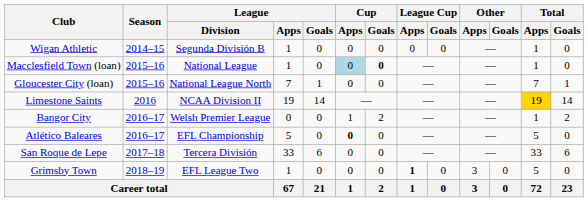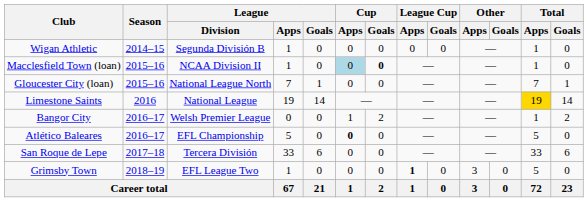 <table class="wikitable" style="text-align:center;">
 <tr>
 <th rowspan="2">Club</th>
 <th rowspan="2">Season</th>
 <th colspan="3">League</th>
 <th colspan="2">Cup</th>
 <th colspan="2">League Cup</th>
 <th colspan="2">Other</th>
 <th colspan="2">Total</th>
 </tr>
 <tr>
 <th>Division</th>
 <th>Apps</th>
 <th>Goals</th>
 <th>Apps</th>
 <th>Goals</th>
 <th>Apps</th>
 <th>Goals</th>
 <th>Apps</th>
 <th>Goals</th>
 <th>Apps</th>
 <th>Goals</th>
 </tr>
 <tr>
 <td><a href='#'>Wigan Athletic</a></td>
 <td><a href='#'>2014–15</a></td>
 <td><a href='#'>Segunda División B</a></td>
 <td>1</td>
 <td>0</td>
 <td>0</td>
 <td>0</td>
 <td>0</td>
 <td>0</td>
 <td colspan=2>—</td>
 <td>1</td>
 <td>0</td>
 </tr>
 <tr>
 <td><a href='#'>Macclesfield Town</a> (loan)</td>
 <td><a href='#'>2015–16</a></td>
-<td><a href='#'>National League</a></td>
+<td><a href='#'>NCAA Division II</a></td>
 <td>1</td>
 <td>0</td>
 <td style="background: lightblue;">0</td>
 <td><strong>0</strong></td>
 <td colspan=2>—</td>
 <td colspan=2>—</td>
 <td>1</td>
 <td>0</td>
 </tr>
 <tr>
 <td><a href='#'>Gloucester City</a> (loan)</td>
 <td><a href='#'>2015–16</a></td>
 <td><a href='#'>National League North</a></td>
 <td>7</td>
 <td>1</td>
 <td>0</td>
 <td>0</td>
 <td colspan=2>—</td>
 <td colspan=2>—</td>
 <td>7</td>
 <td>1</td>
 </tr>
 <tr>
 <td><a href='#'>Limestone Saints</a></td>
 <td><a href='#'>2016</a></td>
-<td><a href='#'>NCAA Division II</a></td>
+<td><a href='#'>National League</a></td>
 <td>19</td>
 <td>14</td>
 <td colspan=2>—</td>
 <td colspan=2>—</td>
 <td colspan=2>—</td>
 <td style="background: gold;">19</td>
 <td>14</td>
 </tr>
 <tr>
 <td><a href='#'>Bangor City</a></td>
 <td><a href='#'>2016–17</a></td>
 <td><a href='#'>Welsh Premier League</a></td>
 <td>0</td>
 <td>0</td>
 <td>1</td>
 <td>2</td>
 <td colspan=2>—</td>
 <td colspan=2>—</td>
 <td>1</td>
 <td>2</td>
 </tr>
 <tr>
 <td><a href='#'>Atlético Baleares</a></td>
 <td><a href='#'>2016–17</a></td>
 <td><a href='#'>EFL Championship</a></td>
 <td>5</td>
 <td>0</td>
 <td><strong>0</strong></td>
 <td>0</td>
 <td colspan=2>—</td>
 <td colspan=2>—</td>
 <td>5</td>
 <td>0</td>
 </tr>
 <tr>
 <td><a href='#'>San Roque de Lepe</a></td>
 <td><a href='#'>2017–18</a></td>
 <td><a href='#'>Tercera División</a></td>
 <td>33</td>
 <td>6</td>
 <td>0</td>
 <td>0</td>
 <td colspan=2>—</td>
 <td colspan=2>—</td>
 <td>33</td>
 <td>6</td>
 </tr>
 <tr>
 <td><a href='#'>Grimsby Town</a></td>
 <td><a href='#'>2018–19</a></td>
 <td><a href='#'>EFL League Two</a></td>
 <td>1</td>
 <td>0</td>
 <td>0</td>
 <td>0</td>
 <td><strong>1</strong></td>
 <td>0</td>
 <td>3</td>
 <td>0</td>
 <td>5</td>
 <td>0</td>
 </tr>
 <tr>
 <th colspan="3">Career total</th>
 <th>67</th>
 <th>21</th>
 <th>1</th>
 <th>2</th>
 <th>1</th>
 <th>0</th>
 <th>3</th>
 <th>0</th>
 <th>72</th>
 <th>23</th>
 </tr>
 </table>
